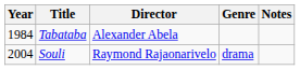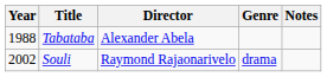 <table class="wikitable sortable">
 <tr>
 <th>Year</th>
 <th>Title</th>
 <th>Director</th>
 <th>Genre</th>
 <th class="unsortable">Notes</th>
 </tr>
 <tr>
-<td>1984</td>
+<td>1988</td>
 <td><em><a href='#'>Tabataba</a></em></td>
 <td><a href='#'>Alexander Abela</a></td>
 <td></td>
 <td></td>
 </tr>
 <tr>
-<td>2004</td>
+<td>2002</td>
 <td><em><a href='#'>Souli</a></em></td>
 <td><a href='#'>Raymond Rajaonarivelo</a></td>
 <td><a href='#'>drama</a></td>
 <td></td>
 </tr>
 </table>
